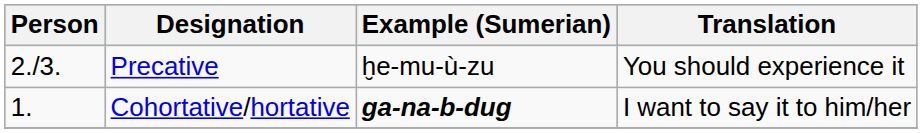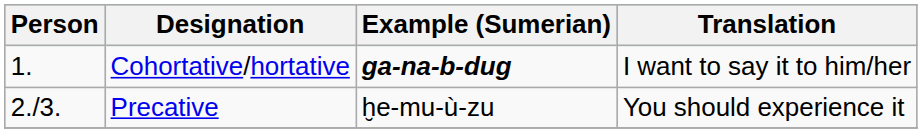 <table class="wikitable">
 <tr bgcolor='#C0F0F0'>
 <th>Person</th>
 <th>Designation</th>
 <th>Example (Sumerian)</th>
 <th>Translation</th>
 </tr>
 <tr>
+<td>1.</td>
+<td><a href='#'>Cohortative</a>/<a href='#'>hortative</a></td>
+<td><strong><em>ga<strong>-na-b-dug<em></td>
+<td>I want to say it to him/her</td>
+</tr>
+<tr>
 <td>2./3.</td>
 <td><a href='#'>Precative</a></td>
 <td></em></strong>ḫe</strong>-mu-ù-zu</em></td>
 <td>You should experience it</td>
 </tr>
 <tr>
-<td>1.</td>
-<td><a href='#'>Cohortative</a>/<a href='#'>hortative</a></td>
-<td><strong><em>ga<strong>-na-b-dug<em></td>
-<td>I want to say it to him/her</td>
-</tr>
-<tr>
 </tr>
 </table>
